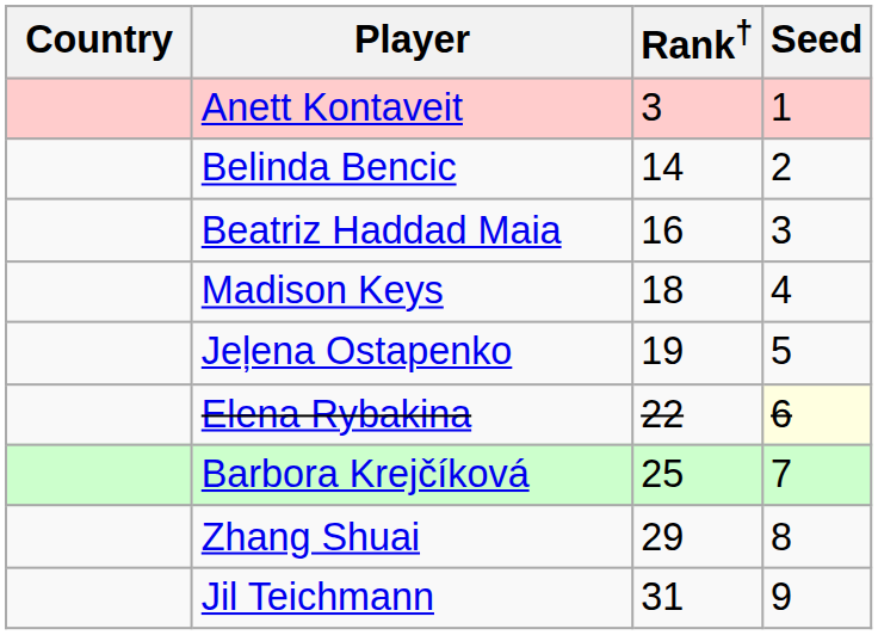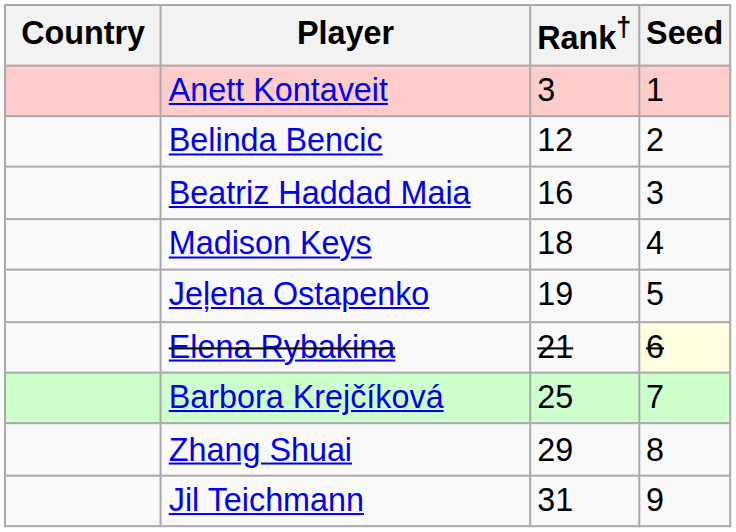 <table class="sortable wikitable nowrap">
 <tr>
 <th width="70">Country</th>
 <th width="175">Player</th>
 <th>Rank<sup>†</sup></th>
 <th>Seed</th>
 </tr>
 <tr style="background:#fcc;">
 <td></td>
 <td><a href='#'>Anett Kontaveit</a></td>
 <td>3</td>
 <td>1</td>
 </tr>
 <tr>
 <td></td>
 <td><a href='#'>Belinda Bencic</a></td>
-<td>14</td>
+<td>12</td>
 <td>2</td>
 </tr>
 <tr>
 <td></td>
 <td><a href='#'>Beatriz Haddad Maia</a></td>
 <td>16</td>
 <td>3</td>
 </tr>
 <tr>
 <td></td>
 <td><a href='#'>Madison Keys</a></td>
 <td>18</td>
 <td>4</td>
 </tr>
 <tr>
 <td></td>
 <td><a href='#'>Jeļena Ostapenko</a></td>
 <td>19</td>
 <td>5</td>
 </tr>
 <tr>
 <td><s></s></td>
 <td><s><a href='#'>Elena Rybakina</a></s></td>
-<td><s>22</s></td>
+<td><s>21</s></td>
 <td style="background: lightyellow;"><s>6</s></td>
 </tr>
 <tr style="background:#cfc;">
 <td></td>
 <td><a href='#'>Barbora Krejčíková</a></td>
 <td>25</td>
 <td>7</td>
 </tr>
 <tr>
 <td></td>
 <td><a href='#'>Zhang Shuai</a></td>
 <td>29</td>
 <td>8</td>
 </tr>
 <tr>
 <td></td>
 <td><a href='#'>Jil Teichmann</a></td>
 <td>31</td>
 <td>9</td>
 </tr>
 </table>
